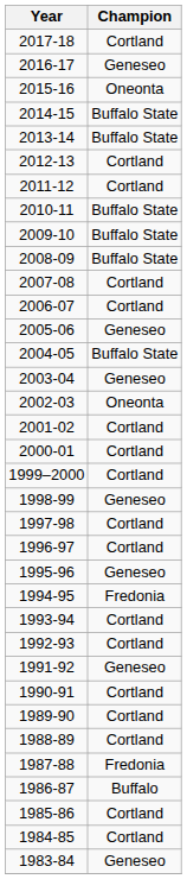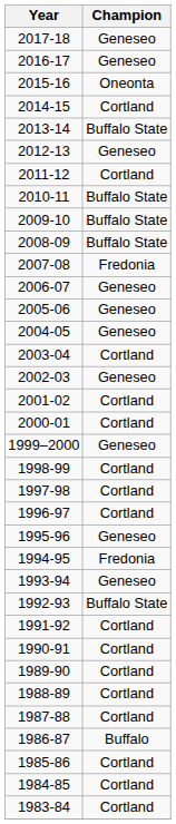 <table class="wikitable" style="text-align:center" cellpadding=2 cellspacing=2>
 <tr>
 <th colspan=2>Year</th>
 <th>Champion</th>
 </tr>
 <tr>
 <td colspan=2>2017-18</td>
-<td>Cortland</td>
+<td>Geneseo</td>
 </tr>
 <tr>
 <td colspan=2>2016-17</td>
 <td>Geneseo</td>
 </tr>
 <tr>
 <td colspan=2>2015-16</td>
 <td>Oneonta</td>
 </tr>
 <tr>
 <td colspan=2>2014-15</td>
-<td>Buffalo State</td>
+<td>Cortland</td>
 </tr>
 <tr>
 <td colspan=2>2013-14</td>
 <td>Buffalo State</td>
 </tr>
 <tr>
 <td colspan=2>2012-13</td>
-<td>Cortland</td>
+<td>Geneseo</td>
 </tr>
 <tr>
 <td colspan=2>2011-12</td>
 <td>Cortland</td>
 </tr>
 <tr>
 <td colspan=2>2010-11</td>
 <td>Buffalo State</td>
 </tr>
 <tr>
 <td colspan=2>2009-10</td>
 <td>Buffalo State</td>
 </tr>
 <tr>
 <td colspan=2>2008-09</td>
 <td>Buffalo State</td>
 </tr>
 <tr>
 <td colspan=2>2007-08</td>
-<td>Cortland</td>
+<td>Fredonia</td>
 </tr>
 <tr>
 <td colspan=2>2006-07</td>
-<td>Cortland</td>
+<td>Geneseo</td>
 </tr>
 <tr>
 <td colspan=2>2005-06</td>
 <td>Geneseo</td>
 </tr>
 <tr>
 <td colspan=2>2004-05</td>
-<td>Buffalo State</td>
+<td>Geneseo</td>
 </tr>
 <tr>
 <td colspan=2>2003-04</td>
-<td>Geneseo</td>
+<td>Cortland</td>
 </tr>
 <tr>
 <td colspan=2>2002-03</td>
-<td>Oneonta</td>
+<td>Geneseo</td>
 </tr>
 <tr>
 <td colspan=2>2001-02</td>
 <td>Cortland</td>
 </tr>
 <tr>
 <td colspan=2>2000-01</td>
 <td>Cortland</td>
 </tr>
 <tr>
 <td colspan=2>1999–2000</td>
-<td>Cortland</td>
+<td>Geneseo</td>
 </tr>
 <tr>
 <td colspan=2>1998-99</td>
-<td>Geneseo</td>
+<td>Cortland</td>
 </tr>
 <tr>
 <td colspan=2>1997-98</td>
 <td>Cortland</td>
 </tr>
 <tr>
 <td colspan=2>1996-97</td>
 <td>Cortland</td>
 </tr>
 <tr>
 <td colspan=2>1995-96</td>
 <td>Geneseo</td>
 </tr>
 <tr>
 <td colspan=2>1994-95</td>
 <td>Fredonia</td>
 </tr>
 <tr>
 <td colspan=2>1993-94</td>
-<td>Cortland</td>
+<td>Geneseo</td>
 </tr>
 <tr>
 <td colspan=2>1992-93</td>
-<td>Cortland</td>
+<td>Buffalo State</td>
 </tr>
 <tr>
 <td colspan=2>1991-92</td>
-<td>Geneseo</td>
+<td>Cortland</td>
 </tr>
 <tr>
 <td colspan=2>1990-91</td>
 <td>Cortland</td>
 </tr>
 <tr>
 <td colspan=2>1989-90</td>
 <td>Cortland</td>
 </tr>
 <tr>
 <td colspan=2>1988-89</td>
 <td>Cortland</td>
 </tr>
 <tr>
 <td colspan=2>1987-88</td>
-<td>Fredonia</td>
+<td>Cortland</td>
 </tr>
 <tr>
 <td colspan=2>1986-87</td>
 <td>Buffalo</td>
 </tr>
 <tr>
 <td colspan=2>1985-86</td>
 <td>Cortland</td>
 </tr>
 <tr>
 <td colspan=2>1984-85</td>
 <td>Cortland</td>
 </tr>
 <tr>
 <td colspan=2>1983-84</td>
-<td>Geneseo</td>
+<td>Cortland</td>
 </tr>
 <tr>
 </tr>
 </table>
